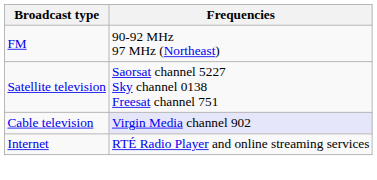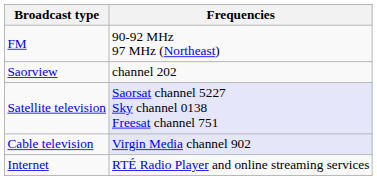 <table class="wikitable sortable">
 <tr>
 <th>Broadcast type</th>
 <th>Frequencies</th>
 </tr>
 <tr>
 <td><a href='#'>FM</a></td>
 <td>90-92 MHz<br>97 MHz (<a href='#'>Northeast</a>)</td>
 </tr>
 <tr>
+<td><a href='#'>Saorview</a></td>
+<td>channel 202</td>
+</tr>
+<tr>
 <td><a href='#'>Satellite television</a></td>
-<td><a href='#'>Saorsat</a> channel 5227<br><a href='#'>Sky</a> channel 0138<br><a href='#'>Freesat</a> channel 751</td>
+<td style="background: lavender;"><a href='#'>Saorsat</a> channel 5227<br><a href='#'>Sky</a> channel 0138<br><a href='#'>Freesat</a> channel 751</td>
 </tr>
 <tr>
 <td><a href='#'>Cable television</a></td>
 <td style="background: lavender;"><a href='#'>Virgin Media</a> channel 902</td>
 </tr>
 <tr>
 <td><a href='#'>Internet</a></td>
 <td><a href='#'>RTÉ Radio Player</a> and online streaming services</td>
 </tr>
 </table>
